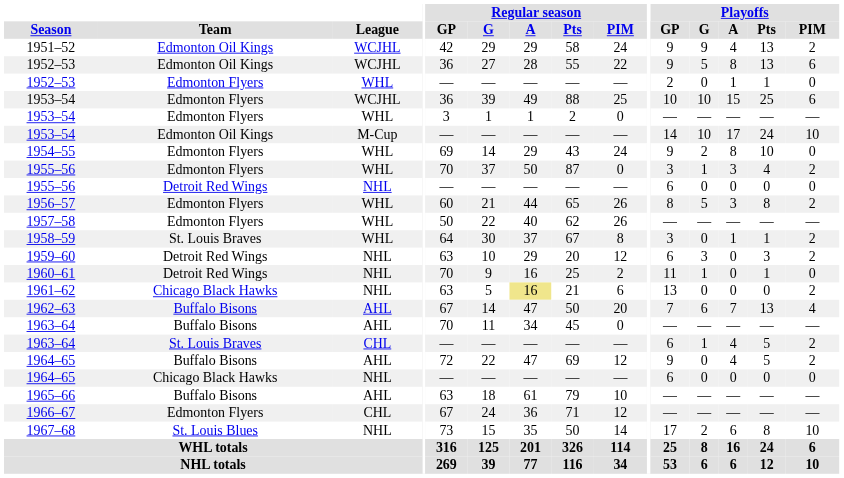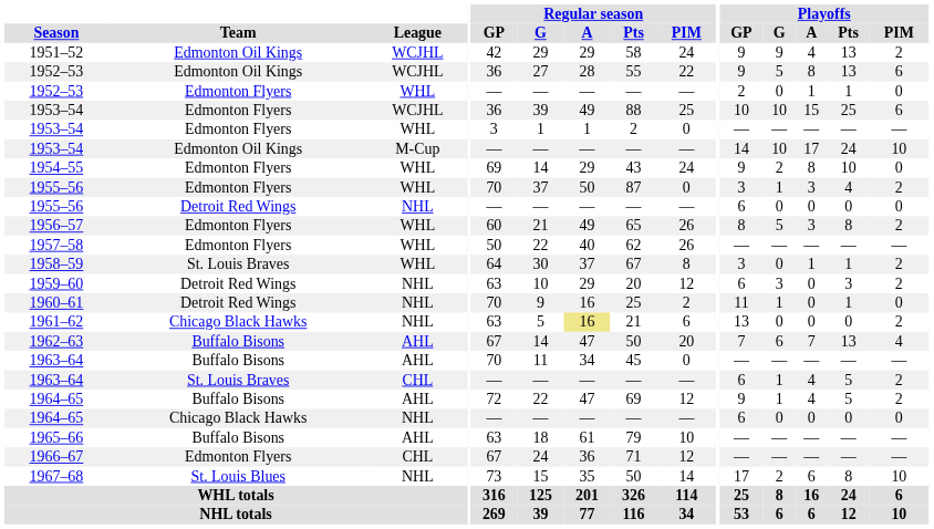 <table border="0" cellpadding="1" cellspacing="0" style="text-align:center; width:60em">
 <tr bgcolor="#e0e0e0">
 <th colspan="3" bgcolor="#ffffff"></th>
 <th rowspan="100" bgcolor="#ffffff"></th>
 <th colspan="5"><a href='#'>Regular season</a></th>
 <th rowspan="100" bgcolor="#ffffff"></th>
 <th colspan="5"><a href='#'>Playoffs</a></th>
 </tr>
 <tr bgcolor="#e0e0e0">
 <th><a href='#'>Season</a></th>
 <th>Team</th>
 <th>League</th>
 <th>GP</th>
 <th><a href='#'>G</a></th>
 <th><a href='#'>A</a></th>
 <th><a href='#'>Pts</a></th>
 <th><a href='#'>PIM</a></th>
 <th>GP</th>
 <th>G</th>
 <th>A</th>
 <th>Pts</th>
 <th>PIM</th>
 </tr>
 <tr>
 <td>1951–52</td>
 <td><a href='#'>Edmonton Oil Kings</a></td>
 <td><a href='#'>WCJHL</a></td>
 <td>42</td>
 <td>29</td>
 <td>29</td>
 <td>58</td>
 <td>24</td>
 <td>9</td>
 <td>9</td>
 <td>4</td>
 <td>13</td>
 <td>2</td>
 </tr>
 <tr bgcolor="#f0f0f0">
 <td>1952–53</td>
 <td>Edmonton Oil Kings</td>
 <td>WCJHL</td>
 <td>36</td>
 <td>27</td>
 <td>28</td>
 <td>55</td>
 <td>22</td>
 <td>9</td>
 <td>5</td>
 <td>8</td>
 <td>13</td>
 <td>6</td>
 </tr>
 <tr>
 <td><a href='#'>1952–53</a></td>
 <td><a href='#'>Edmonton Flyers</a></td>
 <td><a href='#'>WHL</a></td>
 <td>—</td>
 <td>—</td>
 <td>—</td>
 <td>—</td>
 <td>—</td>
 <td>2</td>
 <td>0</td>
 <td>1</td>
 <td>1</td>
 <td>0</td>
 </tr>
 <tr bgcolor="#f0f0f0">
 <td>1953–54</td>
 <td>Edmonton Flyers</td>
 <td>WCJHL</td>
 <td>36</td>
 <td>39</td>
 <td>49</td>
 <td>88</td>
 <td>25</td>
 <td>10</td>
 <td>10</td>
 <td>15</td>
 <td>25</td>
 <td>6</td>
 </tr>
 <tr>
 <td><a href='#'>1953–54</a></td>
 <td>Edmonton Flyers</td>
 <td>WHL</td>
 <td>3</td>
 <td>1</td>
 <td>1</td>
 <td>2</td>
 <td>0</td>
 <td>—</td>
 <td>—</td>
 <td>—</td>
 <td>—</td>
 <td>—</td>
 </tr>
 <tr bgcolor="#f0f0f0">
 <td><a href='#'>1953–54</a></td>
 <td>Edmonton Oil Kings</td>
 <td>M-Cup</td>
 <td>—</td>
 <td>—</td>
 <td>—</td>
 <td>—</td>
 <td>—</td>
 <td>14</td>
 <td>10</td>
 <td>17</td>
 <td>24</td>
 <td>10</td>
 </tr>
 <tr>
 <td><a href='#'>1954–55</a></td>
 <td>Edmonton Flyers</td>
 <td>WHL</td>
 <td>69</td>
 <td>14</td>
 <td>29</td>
 <td>43</td>
 <td>24</td>
 <td>9</td>
 <td>2</td>
 <td>8</td>
 <td>10</td>
 <td>0</td>
 </tr>
 <tr bgcolor="#f0f0f0">
 <td><a href='#'>1955–56</a></td>
 <td>Edmonton Flyers</td>
 <td>WHL</td>
 <td>70</td>
 <td>37</td>
 <td>50</td>
 <td>87</td>
 <td>0</td>
 <td>3</td>
 <td>1</td>
 <td>3</td>
 <td>4</td>
 <td>2</td>
 </tr>
 <tr>
 <td><a href='#'>1955–56</a></td>
 <td><a href='#'>Detroit Red Wings</a></td>
 <td><a href='#'>NHL</a></td>
 <td>—</td>
 <td>—</td>
 <td>—</td>
 <td>—</td>
 <td>—</td>
 <td>6</td>
 <td>0</td>
 <td>0</td>
 <td>0</td>
 <td>0</td>
 </tr>
 <tr bgcolor="#f0f0f0">
 <td><a href='#'>1956–57</a></td>
 <td>Edmonton Flyers</td>
 <td>WHL</td>
 <td>60</td>
 <td>21</td>
-<td>44</td>
+<td>49</td>
 <td>65</td>
 <td>26</td>
 <td>8</td>
 <td>5</td>
 <td>3</td>
 <td>8</td>
 <td>2</td>
 </tr>
 <tr>
 <td><a href='#'>1957–58</a></td>
 <td>Edmonton Flyers</td>
 <td>WHL</td>
 <td>50</td>
 <td>22</td>
 <td>40</td>
 <td>62</td>
 <td>26</td>
 <td>—</td>
 <td>—</td>
 <td>—</td>
 <td>—</td>
 <td>—</td>
 </tr>
 <tr bgcolor="#f0f0f0">
 <td><a href='#'>1958–59</a></td>
 <td>St. Louis Braves</td>
 <td>WHL</td>
 <td>64</td>
 <td>30</td>
 <td>37</td>
 <td>67</td>
 <td>8</td>
 <td>3</td>
 <td>0</td>
 <td>1</td>
 <td>1</td>
 <td>2</td>
 </tr>
 <tr>
 <td><a href='#'>1959–60</a></td>
 <td>Detroit Red Wings</td>
 <td>NHL</td>
 <td>63</td>
 <td>10</td>
 <td>29</td>
 <td>20</td>
 <td>12</td>
 <td>6</td>
 <td>3</td>
 <td>0</td>
 <td>3</td>
 <td>2</td>
 </tr>
 <tr bgcolor="#f0f0f0">
 <td><a href='#'>1960–61</a></td>
 <td>Detroit Red Wings</td>
 <td>NHL</td>
 <td>70</td>
 <td>9</td>
 <td>16</td>
 <td>25</td>
 <td>2</td>
 <td>11</td>
 <td>1</td>
 <td>0</td>
 <td>1</td>
 <td>0</td>
 </tr>
 <tr>
 <td><a href='#'>1961–62</a></td>
 <td><a href='#'>Chicago Black Hawks</a></td>
 <td>NHL</td>
 <td>63</td>
 <td>5</td>
 <td style="background: khaki;">16</td>
 <td>21</td>
 <td>6</td>
 <td>13</td>
 <td>0</td>
 <td>0</td>
 <td>0</td>
 <td>2</td>
 </tr>
 <tr bgcolor="#f0f0f0">
 <td><a href='#'>1962–63</a></td>
 <td><a href='#'>Buffalo Bisons</a></td>
 <td><a href='#'>AHL</a></td>
 <td>67</td>
 <td>14</td>
 <td>47</td>
 <td>50</td>
 <td>20</td>
 <td>7</td>
 <td>6</td>
 <td>7</td>
 <td>13</td>
 <td>4</td>
 </tr>
 <tr>
 <td><a href='#'>1963–64</a></td>
 <td>Buffalo Bisons</td>
 <td>AHL</td>
 <td>70</td>
 <td>11</td>
 <td>34</td>
 <td>45</td>
 <td>0</td>
 <td>—</td>
 <td>—</td>
 <td>—</td>
 <td>—</td>
 <td>—</td>
 </tr>
 <tr bgcolor="#f0f0f0">
 <td><a href='#'>1963–64</a></td>
 <td><a href='#'>St. Louis Braves</a></td>
 <td><a href='#'>CHL</a></td>
 <td>—</td>
 <td>—</td>
 <td>—</td>
 <td>—</td>
 <td>—</td>
 <td>6</td>
 <td>1</td>
 <td>4</td>
 <td>5</td>
 <td>2</td>
 </tr>
 <tr>
 <td><a href='#'>1964–65</a></td>
 <td>Buffalo Bisons</td>
 <td>AHL</td>
 <td>72</td>
 <td>22</td>
 <td>47</td>
 <td>69</td>
 <td>12</td>
 <td>9</td>
-<td>0</td>
+<td>1</td>
 <td>4</td>
 <td>5</td>
 <td>2</td>
 </tr>
 <tr bgcolor="#f0f0f0">
 <td><a href='#'>1964–65</a></td>
 <td>Chicago Black Hawks</td>
 <td>NHL</td>
 <td>—</td>
 <td>—</td>
 <td>—</td>
 <td>—</td>
 <td>—</td>
 <td>6</td>
 <td>0</td>
 <td>0</td>
 <td>0</td>
 <td>0</td>
 </tr>
 <tr>
 <td><a href='#'>1965–66</a></td>
 <td>Buffalo Bisons</td>
 <td>AHL</td>
 <td>63</td>
 <td>18</td>
 <td>61</td>
 <td>79</td>
 <td>10</td>
 <td>—</td>
 <td>—</td>
 <td>—</td>
 <td>—</td>
 <td>—</td>
 </tr>
 <tr bgcolor="#f0f0f0">
 <td><a href='#'>1966–67</a></td>
 <td>Edmonton Flyers</td>
 <td>CHL</td>
 <td>67</td>
 <td>24</td>
 <td>36</td>
 <td>71</td>
 <td>12</td>
 <td>—</td>
 <td>—</td>
 <td>—</td>
 <td>—</td>
 <td>—</td>
 </tr>
 <tr>
 <td><a href='#'>1967–68</a></td>
 <td><a href='#'>St. Louis Blues</a></td>
 <td>NHL</td>
 <td>73</td>
 <td>15</td>
 <td>35</td>
 <td>50</td>
 <td>14</td>
 <td>17</td>
 <td>2</td>
 <td>6</td>
 <td>8</td>
 <td>10</td>
 </tr>
 <tr bgcolor="#e0e0e0">
 <th colspan="3">WHL totals</th>
 <th>316</th>
 <th>125</th>
 <th>201</th>
 <th>326</th>
 <th>114</th>
 <th>25</th>
 <th>8</th>
 <th>16</th>
 <th>24</th>
 <th>6</th>
 </tr>
 <tr bgcolor="#e0e0e0">
 <th colspan="3">NHL totals</th>
 <th>269</th>
 <th>39</th>
 <th>77</th>
 <th>116</th>
 <th>34</th>
 <th>53</th>
 <th>6</th>
 <th>6</th>
 <th>12</th>
 <th>10</th>
 </tr>
 </table>
